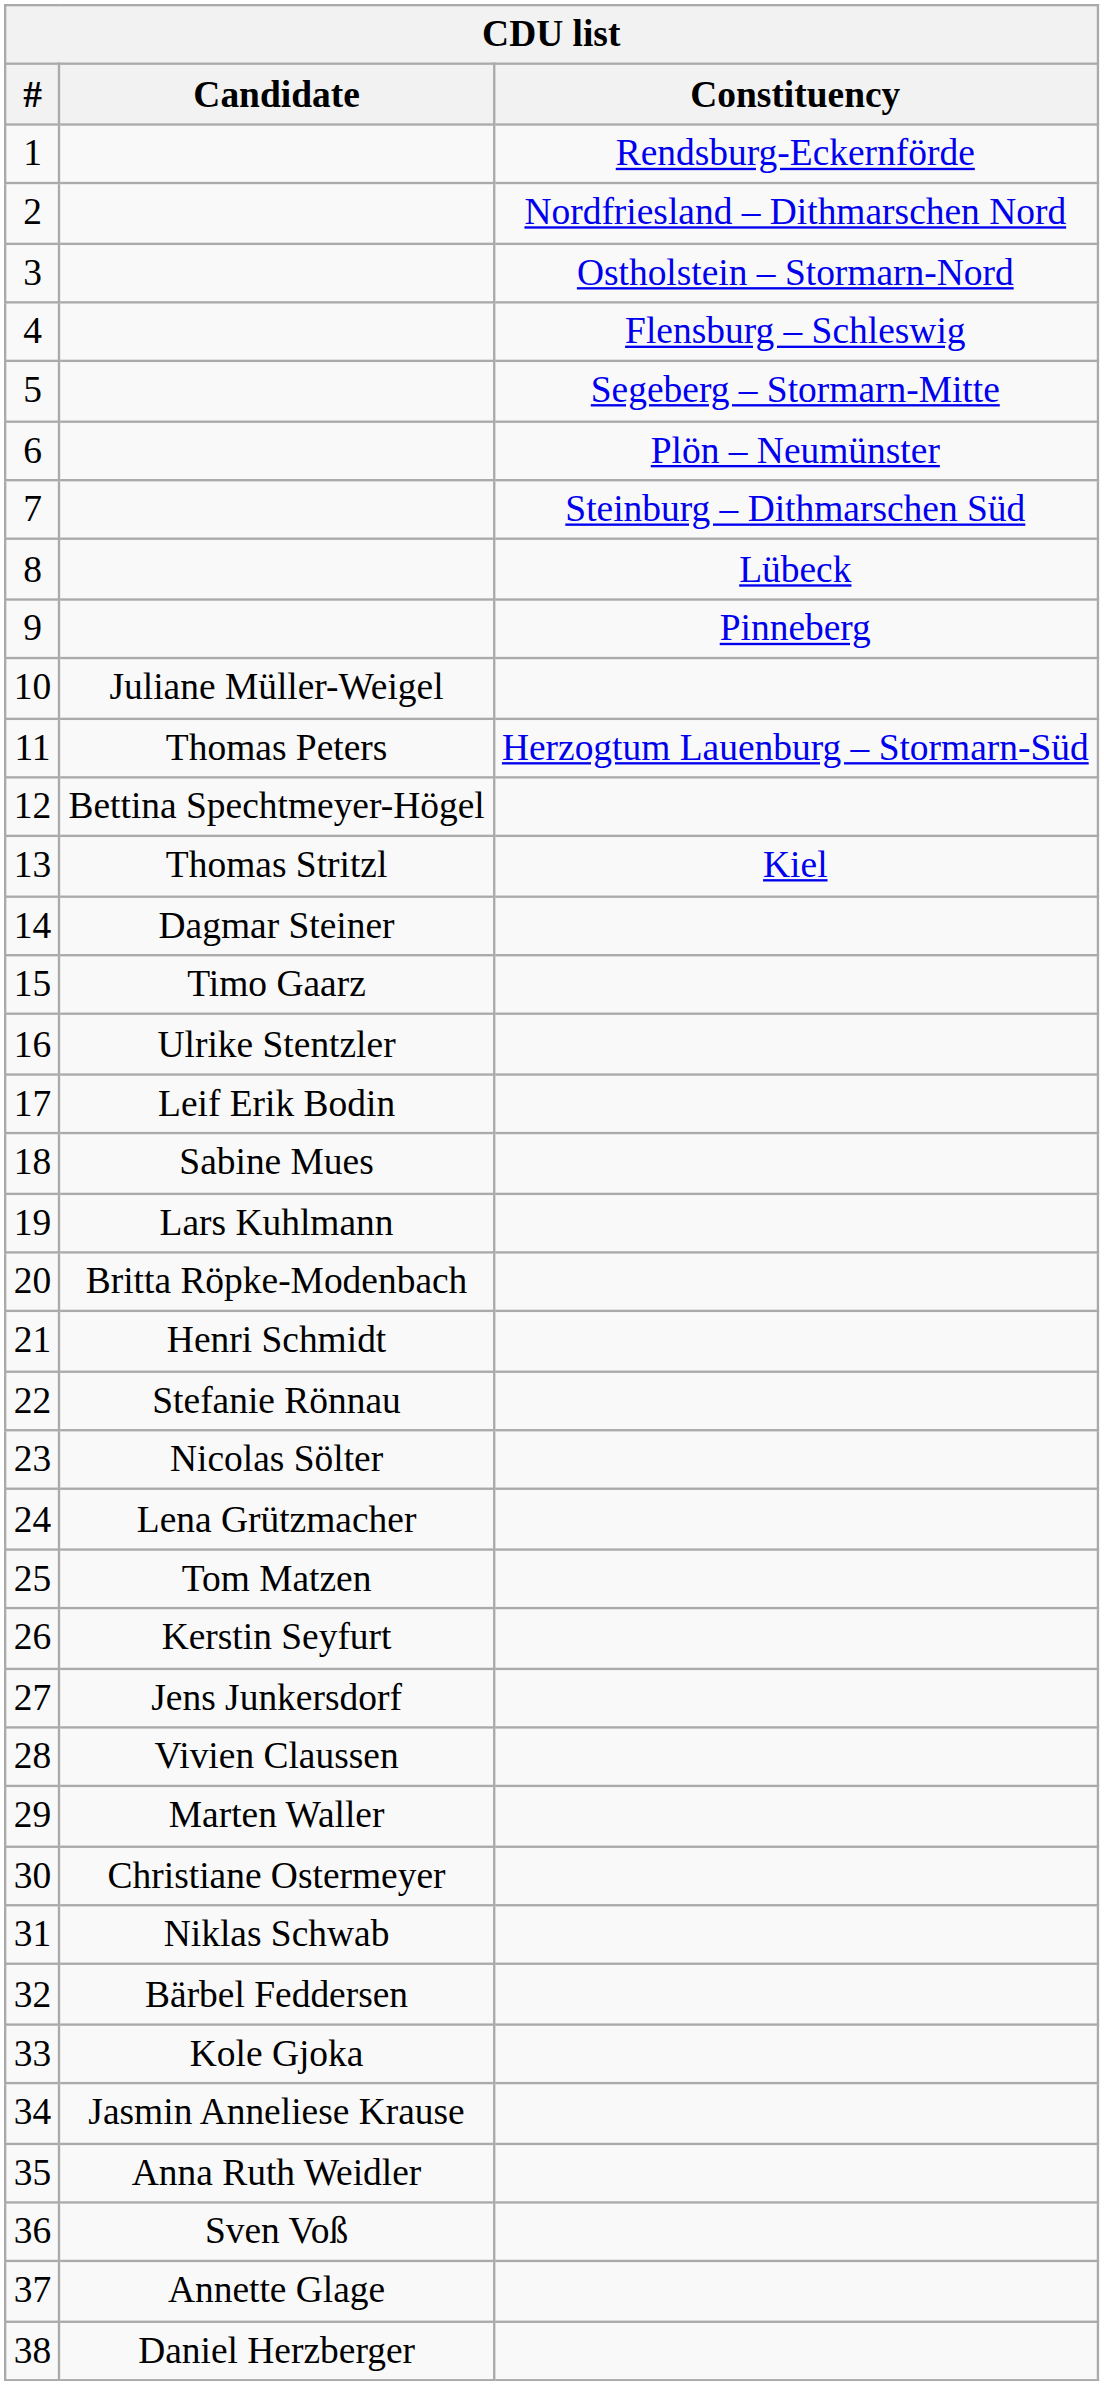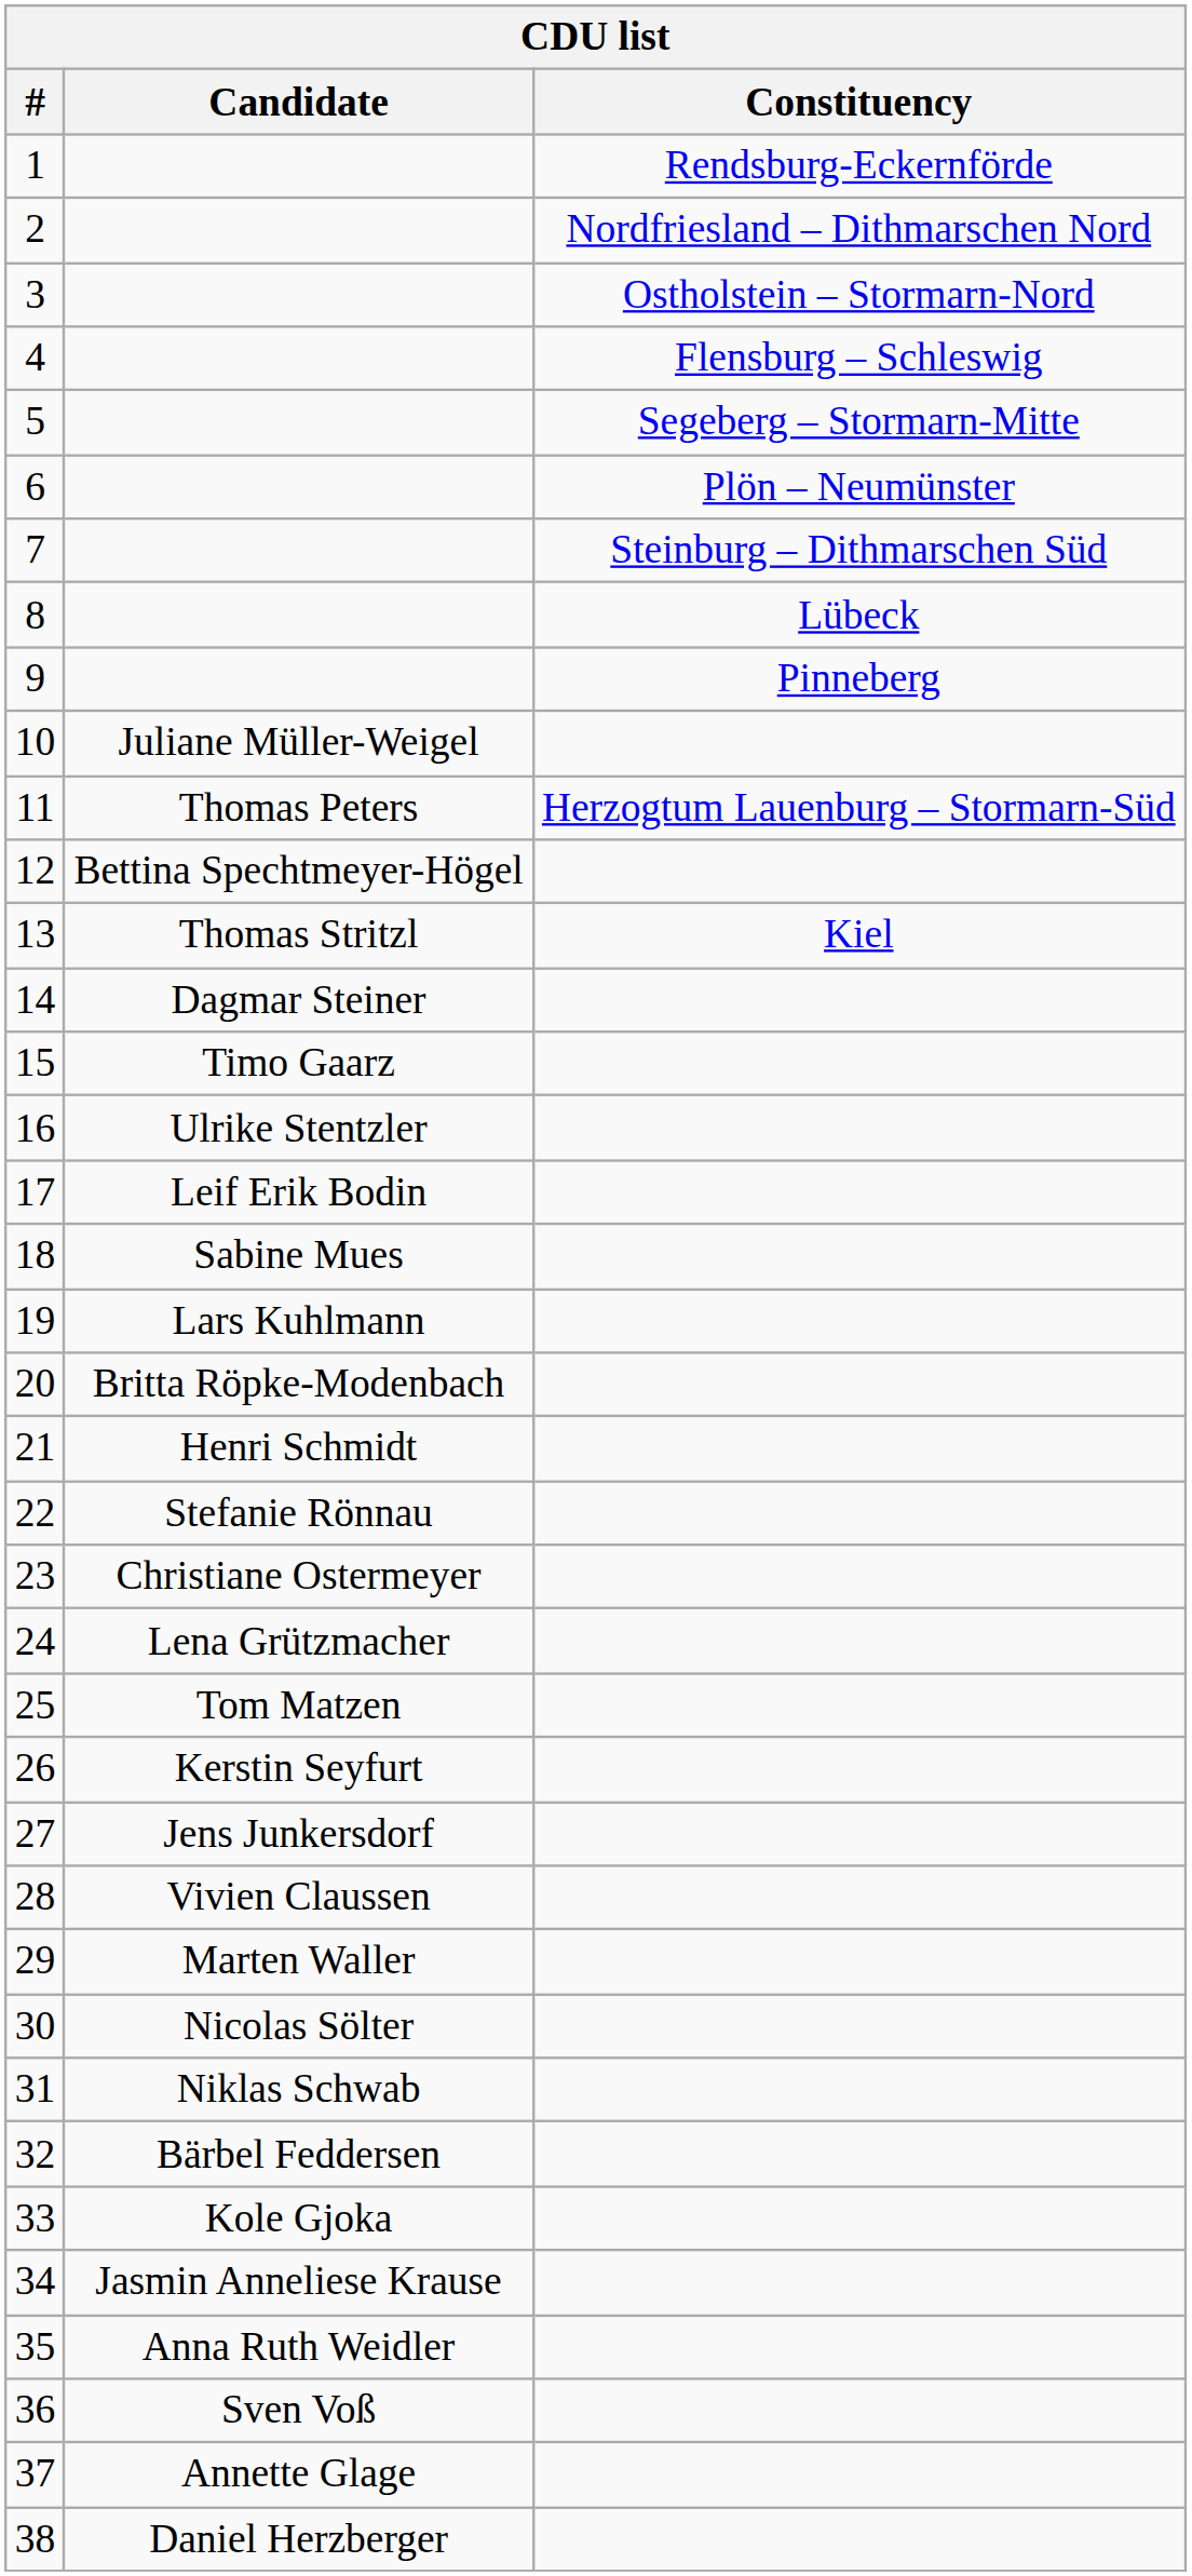 <table class="wikitable mw-collapsible mw-collapsed" style="text-align:center">
 <tr>
 <th colspan=3>CDU list</th>
 </tr>
 <tr>
 <th>#</th>
 <th>Candidate</th>
 <th>Constituency</th>
 </tr>
 <tr>
 <td>1</td>
 <td></td>
 <td><a href='#'>Rendsburg-Eckernförde</a></td>
 </tr>
 <tr>
 <td>2</td>
 <td></td>
 <td><a href='#'>Nordfriesland – Dithmarschen Nord</a></td>
 </tr>
 <tr>
 <td>3</td>
 <td></td>
 <td><a href='#'>Ostholstein – Stormarn-Nord</a></td>
 </tr>
 <tr>
 <td>4</td>
 <td></td>
 <td><a href='#'>Flensburg – Schleswig</a></td>
 </tr>
 <tr>
 <td>5</td>
 <td></td>
 <td><a href='#'>Segeberg – Stormarn-Mitte</a></td>
 </tr>
 <tr>
 <td>6</td>
 <td></td>
 <td><a href='#'>Plön – Neumünster</a></td>
 </tr>
 <tr>
 <td>7</td>
 <td></td>
 <td><a href='#'>Steinburg – Dithmarschen Süd</a></td>
 </tr>
 <tr>
 <td>8</td>
 <td></td>
 <td><a href='#'>Lübeck</a></td>
 </tr>
 <tr>
 <td>9</td>
 <td></td>
 <td><a href='#'>Pinneberg</a></td>
 </tr>
 <tr>
 <td>10</td>
 <td>Juliane Müller-Weigel</td>
 <td></td>
 </tr>
 <tr>
 <td>11</td>
 <td>Thomas Peters</td>
 <td><a href='#'>Herzogtum Lauenburg – Stormarn-Süd</a></td>
 </tr>
 <tr>
 <td>12</td>
 <td>Bettina Spechtmeyer-Högel</td>
 <td></td>
 </tr>
 <tr>
 <td>13</td>
 <td>Thomas Stritzl</td>
 <td><a href='#'>Kiel</a></td>
 </tr>
 <tr>
 <td>14</td>
 <td>Dagmar Steiner</td>
 <td></td>
 </tr>
 <tr>
 <td>15</td>
 <td>Timo Gaarz</td>
 <td></td>
 </tr>
 <tr>
 <td>16</td>
 <td>Ulrike Stentzler</td>
 <td></td>
 </tr>
 <tr>
 <td>17</td>
 <td>Leif Erik Bodin</td>
 <td></td>
 </tr>
 <tr>
 <td>18</td>
 <td>Sabine Mues</td>
 <td></td>
 </tr>
 <tr>
 <td>19</td>
 <td>Lars Kuhlmann</td>
 <td></td>
 </tr>
 <tr>
 <td>20</td>
 <td>Britta Röpke-Modenbach</td>
 <td></td>
 </tr>
 <tr>
 <td>21</td>
 <td>Henri Schmidt</td>
 <td></td>
 </tr>
 <tr>
 <td>22</td>
 <td>Stefanie Rönnau</td>
 <td></td>
 </tr>
 <tr>
 <td>23</td>
-<td>Nicolas Sölter</td>
+<td>Christiane Ostermeyer</td>
 <td></td>
 </tr>
 <tr>
 <td>24</td>
 <td>Lena Grützmacher</td>
 <td></td>
 </tr>
 <tr>
 <td>25</td>
 <td>Tom Matzen</td>
 <td></td>
 </tr>
 <tr>
 <td>26</td>
 <td>Kerstin Seyfurt</td>
 <td></td>
 </tr>
 <tr>
 <td>27</td>
 <td>Jens Junkersdorf</td>
 <td></td>
 </tr>
 <tr>
 <td>28</td>
 <td>Vivien Claussen</td>
 <td></td>
 </tr>
 <tr>
 <td>29</td>
 <td>Marten Waller</td>
 <td></td>
 </tr>
 <tr>
 <td>30</td>
-<td>Christiane Ostermeyer</td>
+<td>Nicolas Sölter</td>
 <td></td>
 </tr>
 <tr>
 <td>31</td>
 <td>Niklas Schwab</td>
 <td></td>
 </tr>
 <tr>
 <td>32</td>
 <td>Bärbel Feddersen</td>
 <td></td>
 </tr>
 <tr>
 <td>33</td>
 <td>Kole Gjoka</td>
 <td></td>
 </tr>
 <tr>
 <td>34</td>
 <td>Jasmin Anneliese Krause</td>
 <td></td>
 </tr>
 <tr>
 <td>35</td>
 <td>Anna Ruth Weidler</td>
 <td></td>
 </tr>
 <tr>
 <td>36</td>
 <td>Sven Voß</td>
 <td></td>
 </tr>
 <tr>
 <td>37</td>
 <td>Annette Glage</td>
 <td></td>
 </tr>
 <tr>
 <td>38</td>
 <td>Daniel Herzberger</td>
 <td></td>
 </tr>
 </table>
